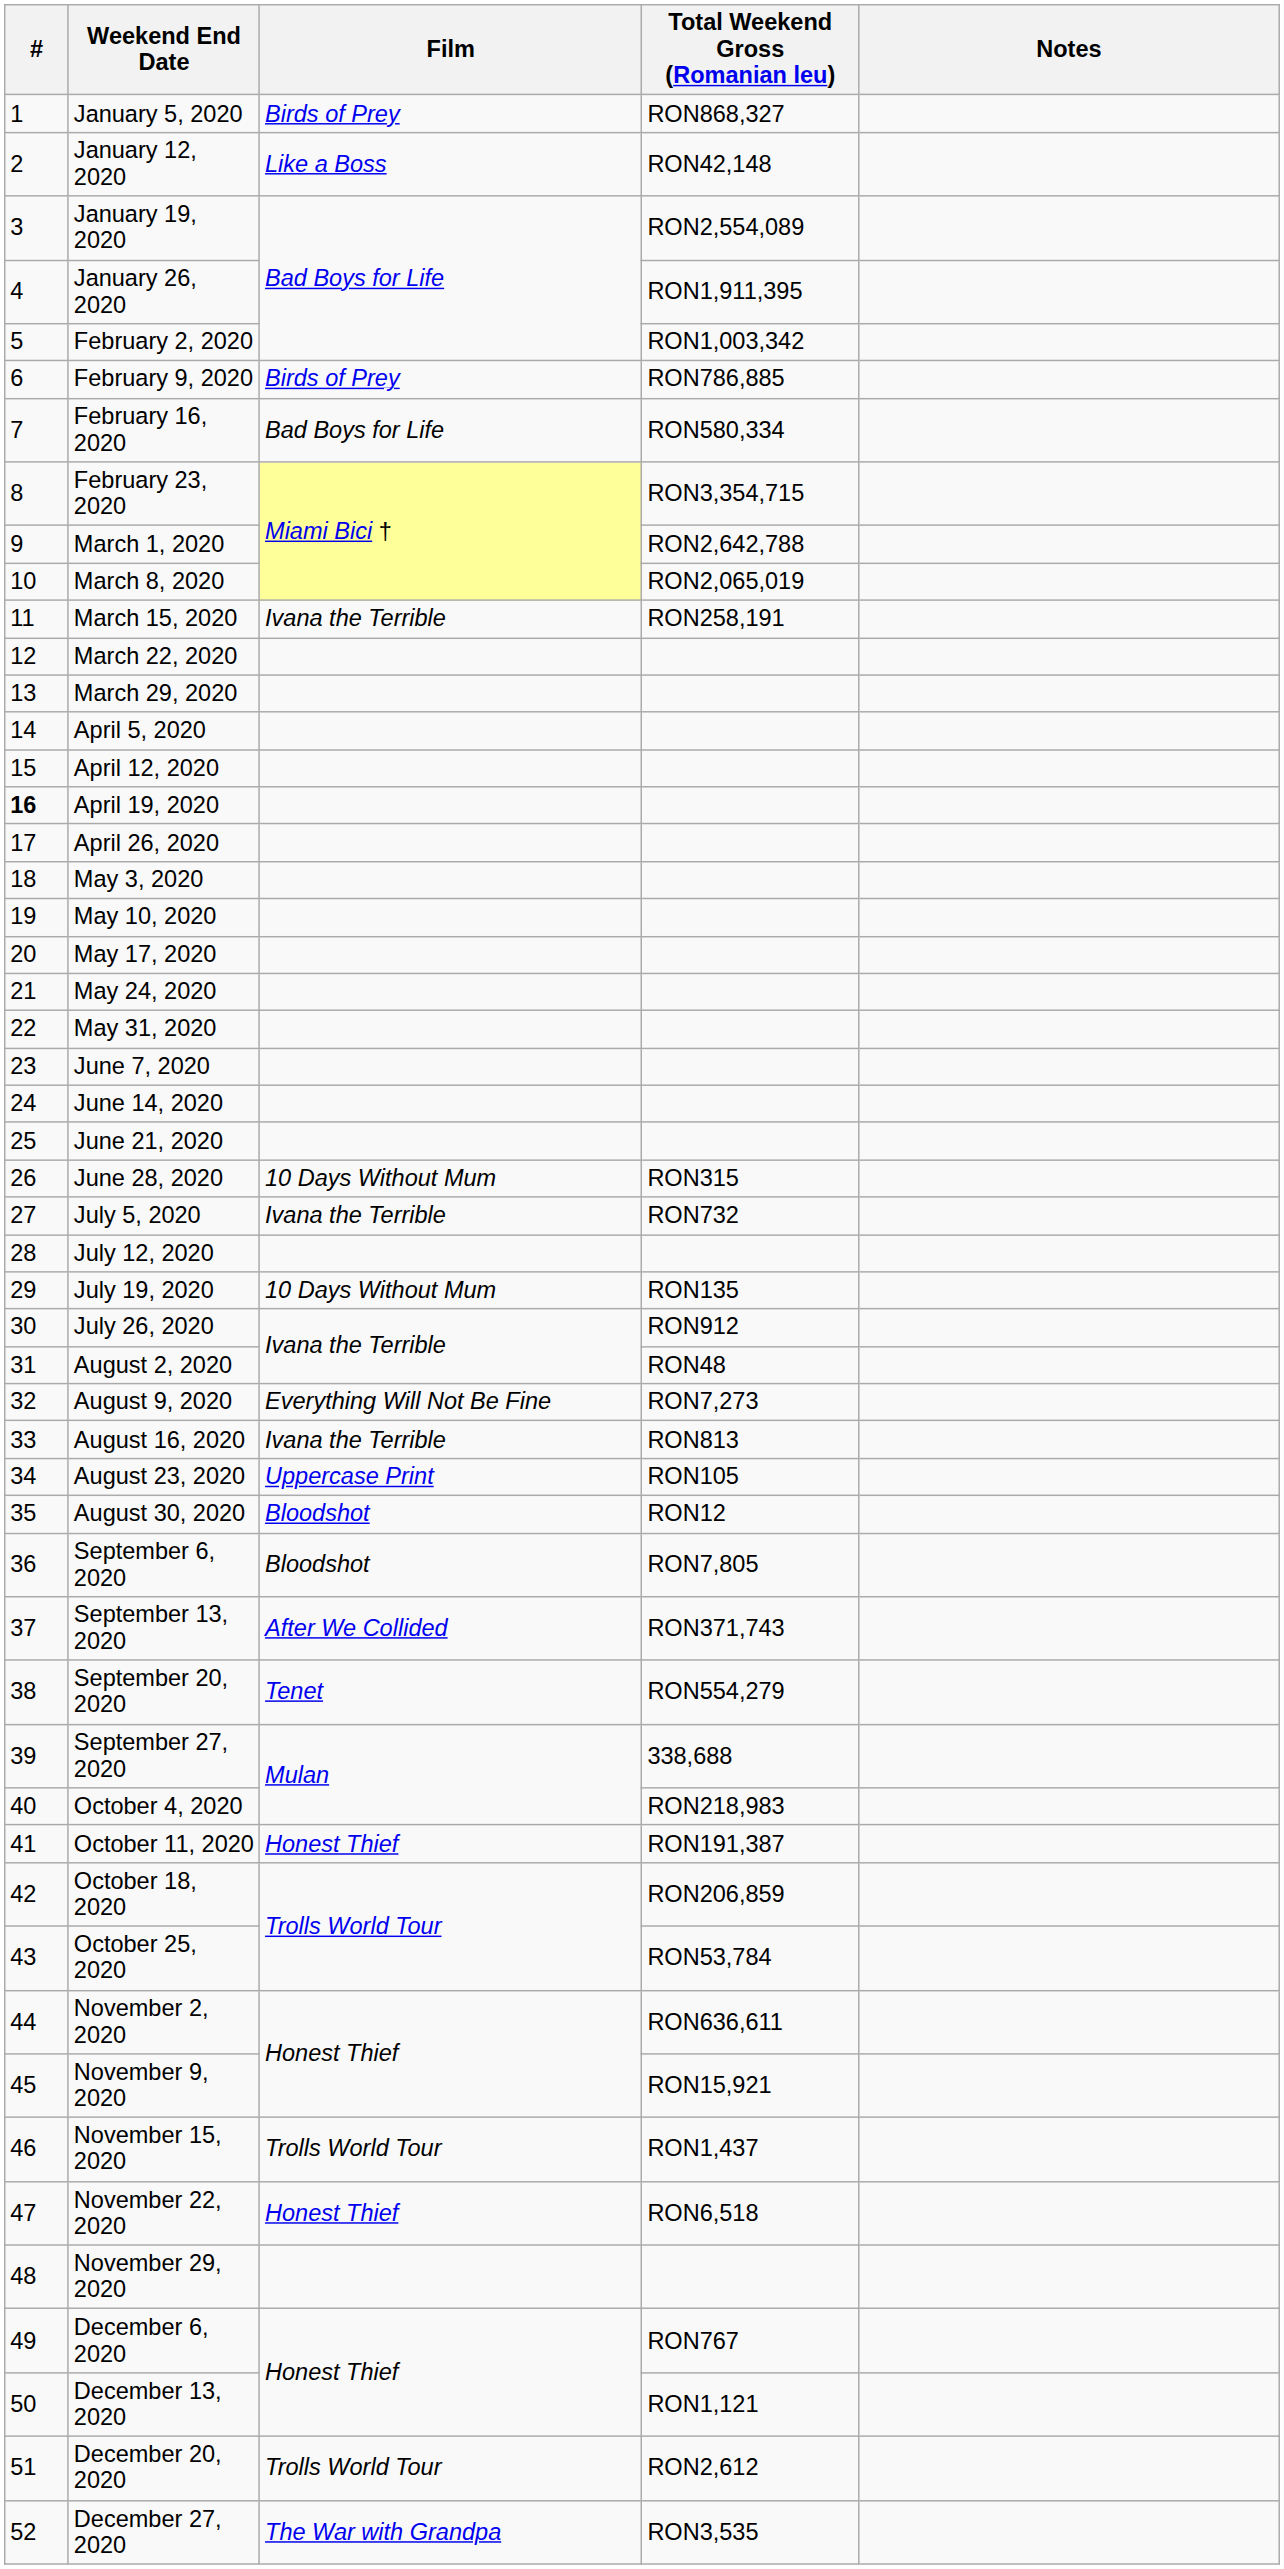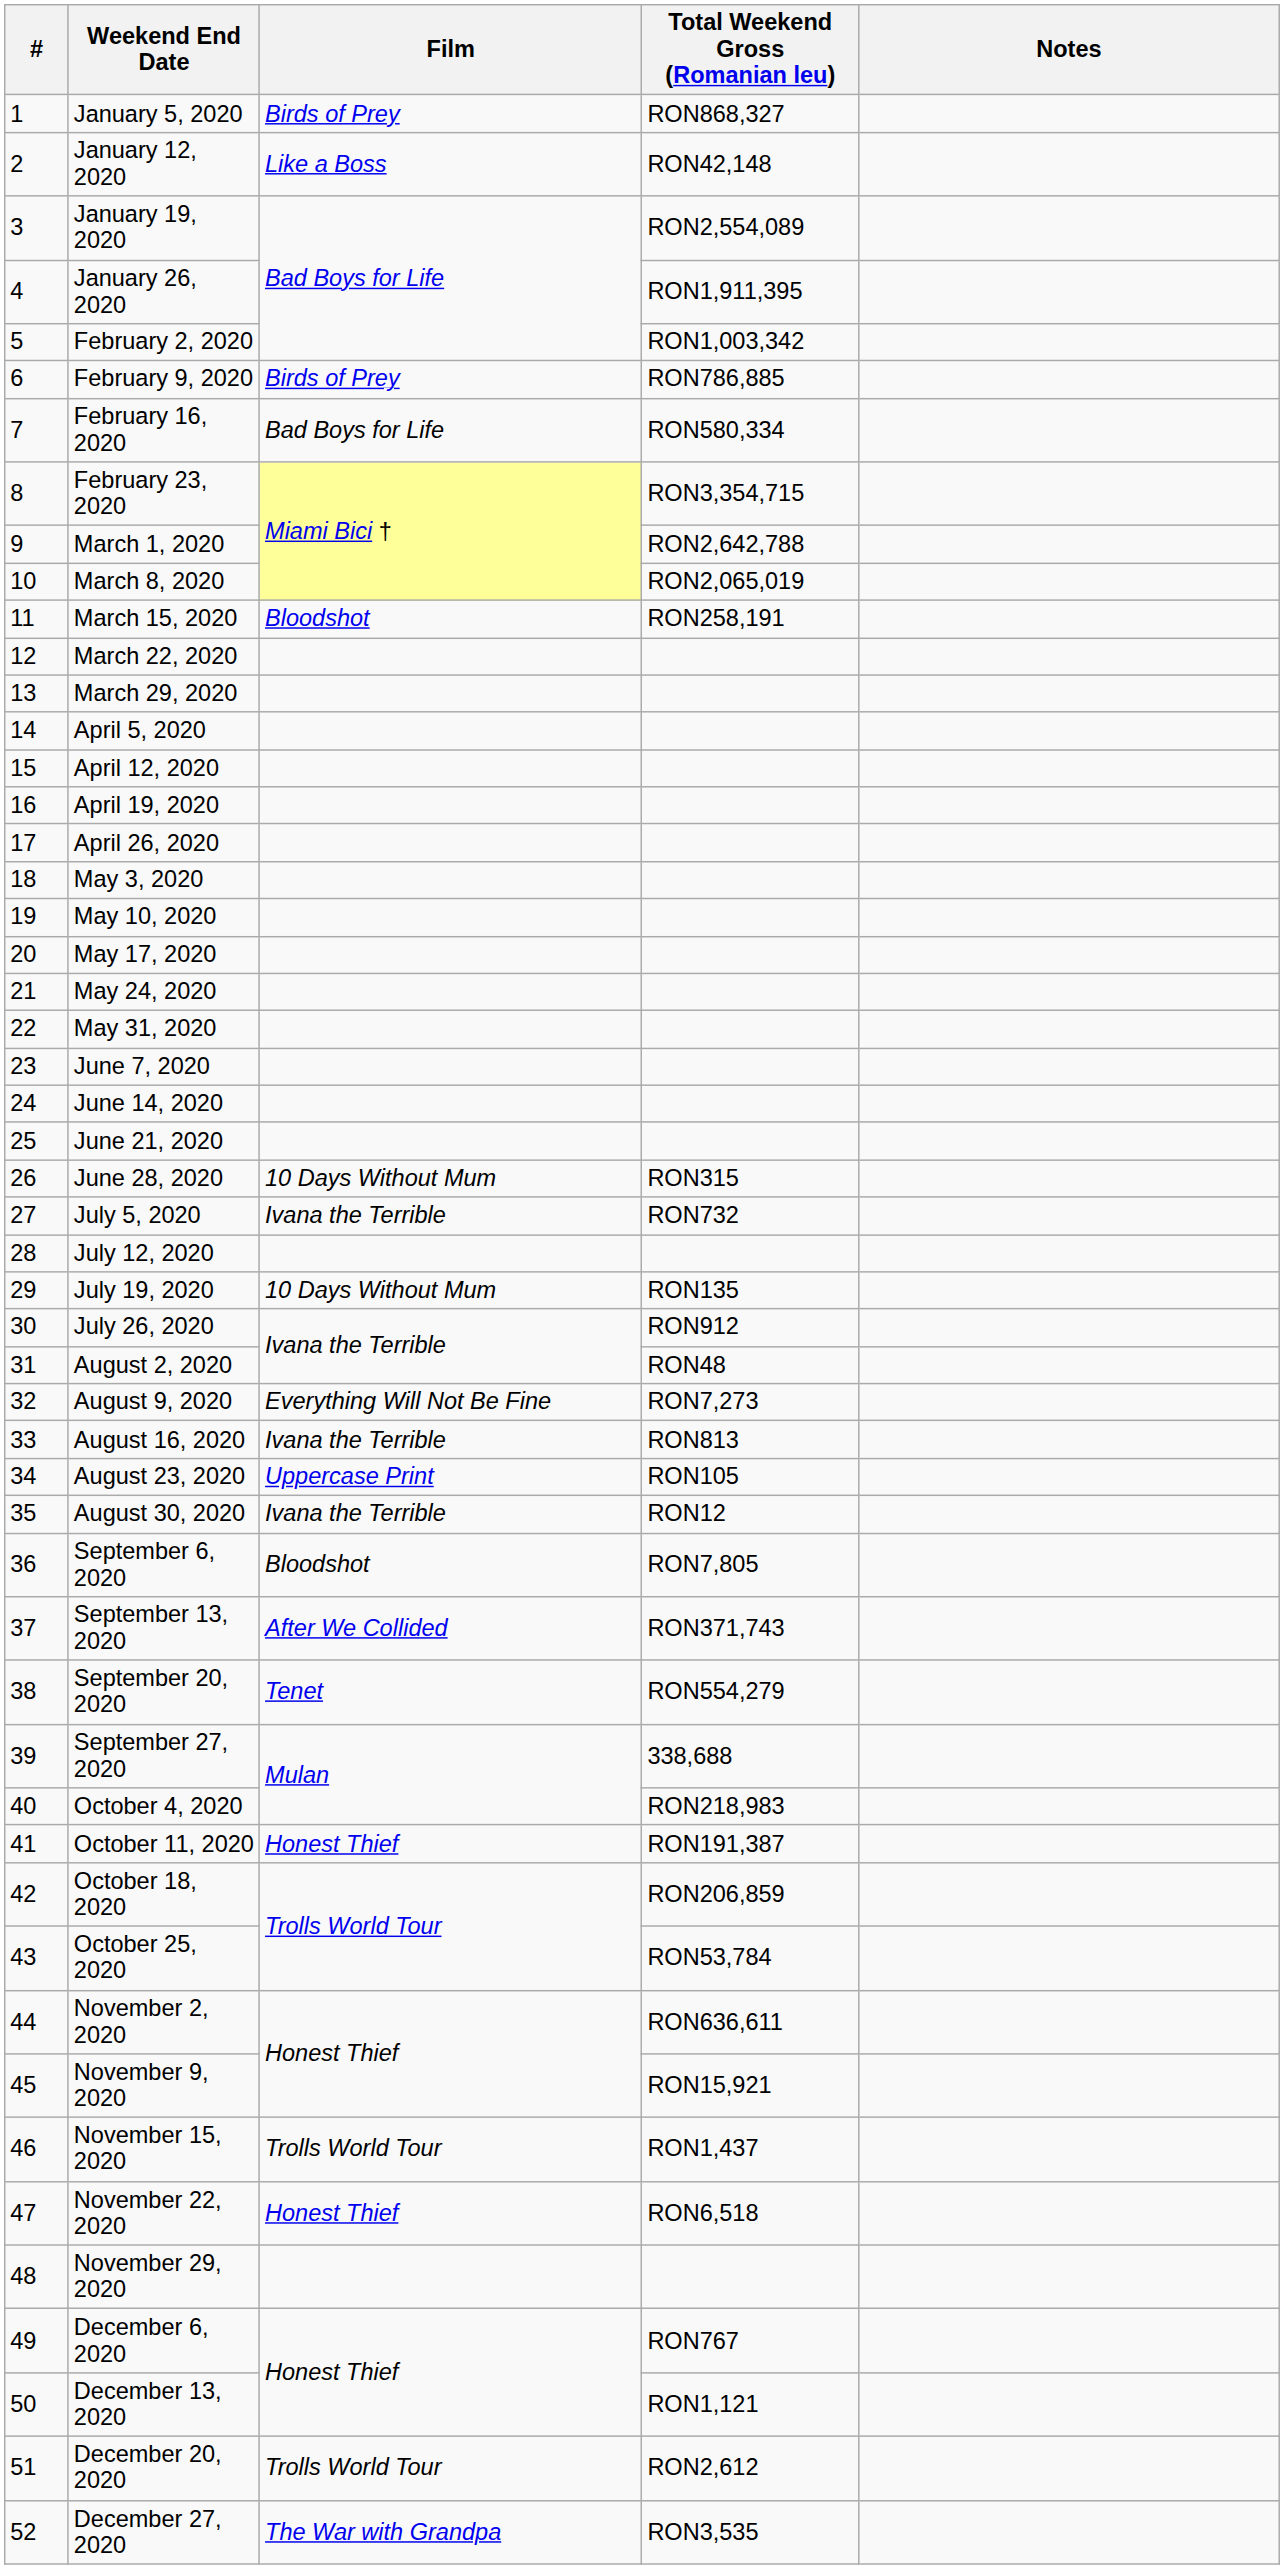 <table class="wikitable sortable">
 <tr>
 <th width="5%">#</th>
 <th width="15%">Weekend End Date</th>
 <th width="30%">Film</th>
 <th width="17%">Total Weekend Gross<br>(<a href='#'>Romanian leu</a>)</th>
 <th width="33%">Notes</th>
 </tr>
 <tr>
 <td>1</td>
 <td>January 5, 2020</td>
 <td><em><a href='#'>Birds of Prey</a></em></td>
 <td>RON868,327</td>
 <td></td>
 </tr>
 <tr>
 <td>2</td>
 <td>January 12, 2020</td>
 <td><em><a href='#'>Like a Boss</a></em></td>
 <td>RON42,148</td>
 <td></td>
 </tr>
 <tr>
 <td>3</td>
 <td>January 19, 2020</td>
 <td rowspan="3"><em><a href='#'>Bad Boys for Life</a></em></td>
 <td>RON2,554,089</td>
 <td></td>
 </tr>
 <tr>
 <td>4</td>
 <td>January 26, 2020</td>
 <td>RON1,911,395</td>
 <td></td>
 </tr>
 <tr>
 <td>5</td>
 <td>February 2, 2020</td>
 <td>RON1,003,342</td>
 <td></td>
 </tr>
 <tr>
 <td>6</td>
 <td>February 9, 2020</td>
 <td><em><a href='#'>Birds of Prey</a></em></td>
 <td>RON786,885</td>
 <td></td>
 </tr>
 <tr>
 <td>7</td>
 <td>February 16, 2020</td>
 <td><em>Bad Boys for Life</em></td>
 <td>RON580,334</td>
 <td></td>
 </tr>
 <tr>
 <td>8</td>
 <td>February 23, 2020</td>
 <td rowspan="3" style="background-color:#FFFF99"><em><a href='#'>Miami Bici</a></em> †</td>
 <td>RON3,354,715</td>
 <td></td>
 </tr>
 <tr>
 <td>9</td>
 <td>March 1, 2020</td>
 <td>RON2,642,788</td>
 <td></td>
 </tr>
 <tr>
 <td>10</td>
 <td>March 8, 2020</td>
 <td>RON2,065,019</td>
 <td></td>
 </tr>
 <tr>
 <td>11</td>
 <td>March 15, 2020</td>
-<td><em>Ivana the Terrible</em></td>
+<td><em><a href='#'>Bloodshot</a></em></td>
 <td>RON258,191</td>
 <td></td>
 </tr>
 <tr>
 <td>12</td>
 <td>March 22, 2020</td>
 <td></td>
 <td></td>
 <td></td>
 </tr>
 <tr>
 <td>13</td>
 <td>March 29, 2020</td>
 <td></td>
 <td></td>
 <td></td>
 </tr>
 <tr>
 <td>14</td>
 <td>April 5, 2020</td>
 <td></td>
 <td></td>
 <td></td>
 </tr>
 <tr>
 <td>15</td>
 <td>April 12, 2020</td>
 <td></td>
 <td></td>
 <td></td>
 </tr>
 <tr>
-<td><strong>16</strong></td>
+<td>16</td>
 <td>April 19, 2020</td>
 <td></td>
 <td></td>
 <td></td>
 </tr>
 <tr>
 <td>17</td>
 <td>April 26, 2020</td>
 <td></td>
 <td></td>
 <td></td>
 </tr>
 <tr>
 <td>18</td>
 <td>May 3, 2020</td>
 <td></td>
 <td></td>
 <td></td>
 </tr>
 <tr>
 <td>19</td>
 <td>May 10, 2020</td>
 <td></td>
 <td></td>
 <td></td>
 </tr>
 <tr>
 <td>20</td>
 <td>May 17, 2020</td>
 <td></td>
 <td></td>
 <td></td>
 </tr>
 <tr>
 <td>21</td>
 <td>May 24, 2020</td>
 <td></td>
 <td></td>
 <td></td>
 </tr>
 <tr>
 <td>22</td>
 <td>May 31, 2020</td>
 <td></td>
 <td></td>
 <td></td>
 </tr>
 <tr>
 <td>23</td>
 <td>June 7, 2020</td>
 <td></td>
 <td></td>
 <td></td>
 </tr>
 <tr>
 <td>24</td>
 <td>June 14, 2020</td>
 <td></td>
 <td></td>
 <td></td>
 </tr>
 <tr>
 <td>25</td>
 <td>June 21, 2020</td>
 <td></td>
 <td></td>
 <td></td>
 </tr>
 <tr>
 <td>26</td>
 <td>June 28, 2020</td>
 <td><em>10 Days Without Mum</em></td>
 <td>RON315</td>
 <td></td>
 </tr>
 <tr>
 <td>27</td>
 <td>July 5, 2020</td>
 <td><em>Ivana the Terrible</em></td>
 <td>RON732</td>
 <td></td>
 </tr>
 <tr>
 <td>28</td>
 <td>July 12, 2020</td>
 <td></td>
 <td></td>
 <td></td>
 </tr>
 <tr>
 <td>29</td>
 <td>July 19, 2020</td>
 <td><em>10 Days Without Mum</em></td>
 <td>RON135</td>
 <td></td>
 </tr>
 <tr>
 <td>30</td>
 <td>July 26, 2020</td>
 <td rowspan="2"><em>Ivana the Terrible</em></td>
 <td>RON912</td>
 <td></td>
 </tr>
 <tr>
 <td>31</td>
 <td>August 2, 2020</td>
 <td>RON48</td>
 <td></td>
 </tr>
 <tr>
 <td>32</td>
 <td>August 9, 2020</td>
 <td><em>Everything Will Not Be Fine</em></td>
 <td>RON7,273</td>
 <td></td>
 </tr>
 <tr>
 <td>33</td>
 <td>August 16, 2020</td>
 <td><em>Ivana the Terrible</em></td>
 <td>RON813</td>
 <td></td>
 </tr>
 <tr>
 <td>34</td>
 <td>August 23, 2020</td>
 <td><em><a href='#'>Uppercase Print</a></em></td>
 <td>RON105</td>
 <td></td>
 </tr>
 <tr>
 <td>35</td>
 <td>August 30, 2020</td>
-<td><em><a href='#'>Bloodshot</a></em></td>
+<td><em>Ivana the Terrible</em></td>
 <td>RON12</td>
 <td></td>
 </tr>
 <tr>
 <td>36</td>
 <td>September 6, 2020</td>
 <td><em>Bloodshot</em></td>
 <td>RON7,805</td>
 <td></td>
 </tr>
 <tr>
 <td>37</td>
 <td>September 13, 2020</td>
 <td><em><a href='#'>After We Collided</a></em></td>
 <td>RON371,743</td>
 <td></td>
 </tr>
 <tr>
 <td>38</td>
 <td>September 20, 2020</td>
 <td><em><a href='#'>Tenet</a></em></td>
 <td>RON554,279</td>
 <td></td>
 </tr>
 <tr>
 <td>39</td>
 <td>September 27, 2020</td>
 <td rowspan="2"><em><a href='#'>Mulan</a></em></td>
 <td>338,688</td>
 <td></td>
 </tr>
 <tr>
 <td>40</td>
 <td>October 4, 2020</td>
 <td>RON218,983</td>
 <td></td>
 </tr>
 <tr>
 <td>41</td>
 <td>October 11, 2020</td>
 <td><em><a href='#'>Honest Thief</a></em></td>
 <td>RON191,387</td>
 <td></td>
 </tr>
 <tr>
 <td>42</td>
 <td>October 18, 2020</td>
 <td rowspan="2"><em><a href='#'>Trolls World Tour</a></em></td>
 <td>RON206,859</td>
 <td></td>
 </tr>
 <tr>
 <td>43</td>
 <td>October 25, 2020</td>
 <td>RON53,784</td>
 <td></td>
 </tr>
 <tr>
 <td>44</td>
 <td>November 2, 2020</td>
 <td rowspan="2"><em>Honest Thief</em></td>
 <td>RON636,611</td>
 <td></td>
 </tr>
 <tr>
 <td>45</td>
 <td>November 9, 2020</td>
 <td>RON15,921</td>
 <td></td>
 </tr>
 <tr>
 <td>46</td>
 <td>November 15, 2020</td>
 <td><em>Trolls World Tour</em></td>
 <td>RON1,437</td>
 <td></td>
 </tr>
 <tr>
 <td>47</td>
 <td>November 22, 2020</td>
 <td><em><a href='#'>Honest Thief</a></em></td>
 <td>RON6,518</td>
 <td></td>
 </tr>
 <tr>
 <td>48</td>
 <td>November 29, 2020</td>
 <td></td>
 <td></td>
 <td></td>
 </tr>
 <tr>
 <td>49</td>
 <td>December 6, 2020</td>
 <td rowspan="2"><em>Honest Thief</em></td>
 <td>RON767</td>
 <td></td>
 </tr>
 <tr>
 <td>50</td>
 <td>December 13, 2020</td>
 <td>RON1,121</td>
 <td></td>
 </tr>
 <tr>
 <td>51</td>
 <td>December 20, 2020</td>
 <td><em>Trolls World Tour</em></td>
 <td>RON2,612</td>
 <td></td>
 </tr>
 <tr>
 <td>52</td>
 <td>December 27, 2020</td>
 <td><em><a href='#'>The War with Grandpa</a></em></td>
 <td>RON3,535</td>
 <td></td>
 </tr>
 </table>
